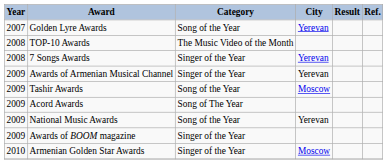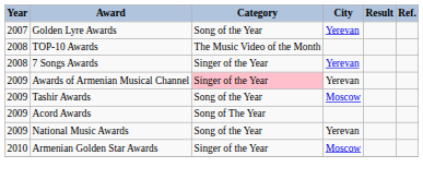 <table class="wikitable" style="font-size:90%;">
 <tr>
 <th style="background:#B0C4DE;"><strong>Year</strong></th>
 <th style="background:#B0C4DE;"><strong>Award</strong></th>
 <th style="background:#B0C4DE;"><strong>Category</strong></th>
 <th style="background:#B0C4DE;"><strong>City</strong></th>
 <th style="background:#B0C4DE;"><strong>Result</strong></th>
 <th style="background:#B0C4DE;"><strong>Ref.</strong></th>
 </tr>
 <tr>
 <td>2007</td>
 <td>Golden Lyre Awards</td>
 <td>Song of the Year</td>
 <td><a href='#'>Yerevan</a></td>
 <td></td>
 <td></td>
 </tr>
 <tr>
 <td>2008</td>
 <td>TOP-10 Awards</td>
 <td>The Music Video of the Month</td>
 <td></td>
 <td></td>
 <td></td>
 </tr>
 <tr>
 <td>2008</td>
 <td>7 Songs Awards</td>
 <td>Singer of the Year</td>
 <td><a href='#'>Yerevan</a></td>
 <td></td>
 <td></td>
 </tr>
 <tr>
 <td>2009</td>
 <td>Awards of Armenian Musical Channel</td>
-<td>Singer of the Year</td>
+<td style="background: pink;">Singer of the Year</td>
 <td>Yerevan</td>
 <td></td>
 <td></td>
 </tr>
 <tr>
 <td>2009</td>
 <td>Tashir Awards</td>
 <td>Song of the Year</td>
 <td><a href='#'>Moscow</a></td>
 <td></td>
 <td></td>
 </tr>
 <tr>
 <td>2009</td>
 <td>Acord Awards</td>
 <td>Song of The Year</td>
 <td></td>
 <td></td>
 <td></td>
 </tr>
 <tr>
 <td>2009</td>
 <td>National Music Awards</td>
 <td>Song of the Year</td>
 <td>Yerevan</td>
 <td></td>
 <td></td>
 </tr>
 <tr>
-<td>2009</td>
-<td>Awards of <em>BOOM</em> magazine</td>
-<td>Singer of the Year</td>
-<td></td>
-<td></td>
-<td></td>
-</tr>
-<tr>
 <td>2010</td>
 <td>Armenian Golden Star Awards</td>
 <td>Singer of the Year</td>
 <td><a href='#'>Moscow</a></td>
 <td></td>
 <td></td>
 </tr>
 <tr>
 </tr>
 </table>
